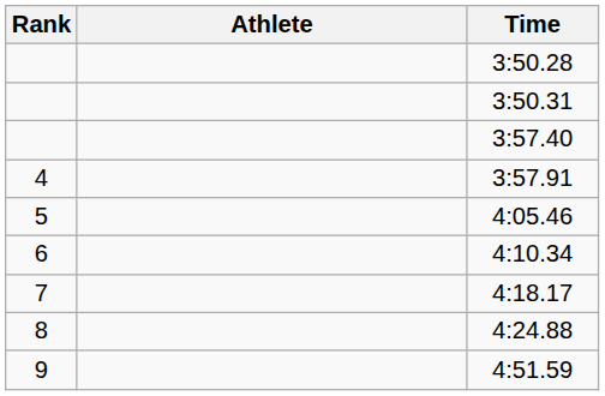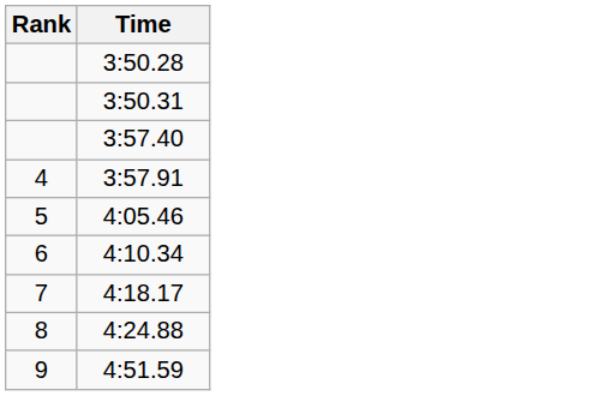 <table class=wikitable style="text-align:center">
 <tr>
 <th width=40>Rank</th>
-<th width=250>Athlete</th>
 <th width=80>Time</th>
 </tr>
 <tr>
 <td></td>
-<td align=left></td>
 <td>3:50.28</td>
 </tr>
 <tr>
 <td></td>
-<td align=left></td>
 <td>3:50.31</td>
 </tr>
 <tr>
 <td></td>
-<td align=left></td>
 <td>3:57.40</td>
 </tr>
 <tr>
 <td>4</td>
-<td align=left></td>
 <td>3:57.91</td>
 </tr>
 <tr>
 <td>5</td>
-<td align=left></td>
 <td>4:05.46</td>
 </tr>
 <tr>
 <td>6</td>
-<td align=left></td>
 <td>4:10.34</td>
 </tr>
 <tr>
 <td>7</td>
-<td align=left></td>
 <td>4:18.17</td>
 </tr>
 <tr>
 <td>8</td>
-<td align=left></td>
 <td>4:24.88</td>
 </tr>
 <tr>
 <td>9</td>
-<td align=left></td>
 <td>4:51.59</td>
 </tr>
 </table>
